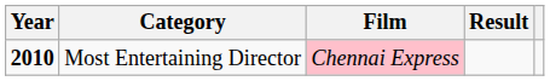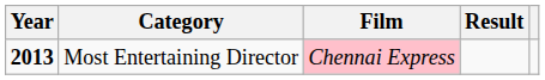 <table Class="wikitable">
 <tr>
 <th>Year</th>
 <th>Category</th>
 <th>Film</th>
 <th>Result</th>
 <th></th>
 </tr>
 <tr>
-<td><strong>2010</strong></td>
+<td><strong>2013</strong></td>
 <td>Most Entertaining Director</td>
 <td style="background: pink;"><em>Chennai Express</em></td>
 <td></td>
 <td><br></td>
 </tr>
 </table>
